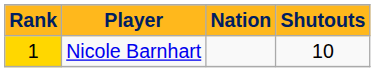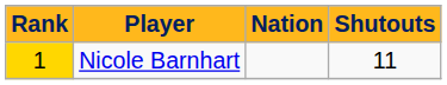 <table class="wikitable" style="font-size: 95%; text-align: center;">
 <tr>
 </tr>
 <tr>
 <th style="background:#FFB81C; color:#001E62; text-align:center;">Rank</th>
 <th style="background:#FFB81C; color:#001E62; text-align:center;">Player</th>
 <th style="background:#FFB81C; color:#001E62; text-align:center;">Nation</th>
 <th style="background:#FFB81C; color:#001E62; text-align:center;">Shutouts</th>
 </tr>
 <tr>
 <td style="background: gold;">1</td>
 <td><a href='#'>Nicole Barnhart</a></td>
 <td></td>
-<td>10</td>
+<td>11</td>
 </tr>
 <tr>
 </tr>
 </table>
